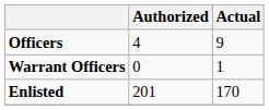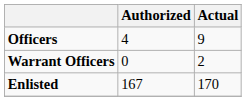 <table class="wikitable">
 <tr>
 <th></th>
 <th>Authorized</th>
 <th>Actual</th>
 </tr>
 <tr>
 <td><strong>Officers</strong></td>
 <td>4</td>
 <td>9</td>
 </tr>
 <tr>
 <td><strong>Warrant Officers</strong></td>
 <td>0</td>
-<td>1</td>
+<td>2</td>
 </tr>
 <tr>
 <td><strong>Enlisted</strong></td>
-<td>201</td>
+<td>167</td>
 <td>170</td>
 </tr>
 <tr>
 </tr>
 </table>
